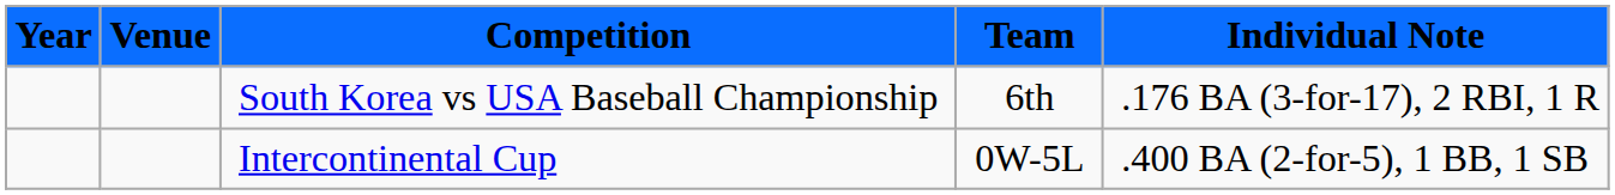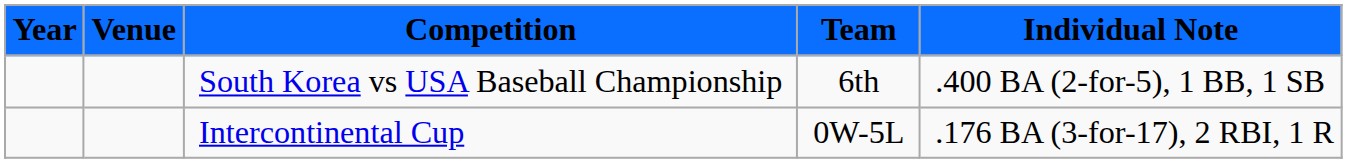 <table class="wikitable">
 <tr>
 <th style="background:#0A6EFF"><span>Year</span></th>
 <th style="background:#0A6EFF"><span>Venue</span></th>
 <th style="background:#0A6EFF"><span>Competition</span></th>
 <th style="background:#0A6EFF"><span>Team</span></th>
 <th style="background:#0A6EFF"><span>Individual Note</span></th>
 </tr>
 <tr>
 <td>  </td>
 <td>  </td>
 <td> <a href='#'>South Korea</a> vs <a href='#'>USA</a> Baseball Championship </td>
 <td style="text-align:center"> 6th </td>
-<td> .176 BA (3-for-17), 2 RBI, 1 R</td>
+<td> .400 BA (2-for-5), 1 BB, 1 SB</td>
 </tr>
 <tr>
 <td>  </td>
 <td>  </td>
 <td> <a href='#'>Intercontinental Cup</a> </td>
 <td style="text-align:center"> 0W-5L </td>
-<td> .400 BA (2-for-5), 1 BB, 1 SB</td>
+<td> .176 BA (3-for-17), 2 RBI, 1 R</td>
 </tr>
 </table>
